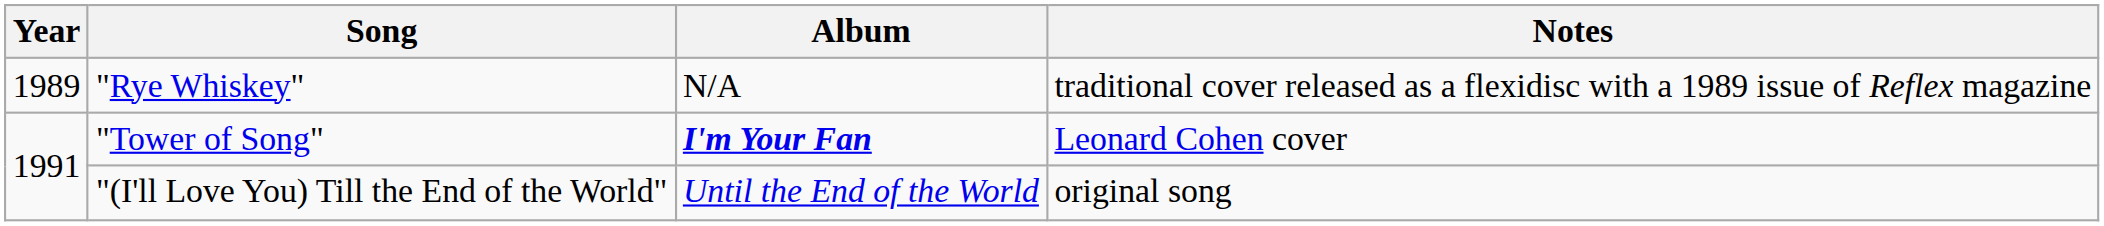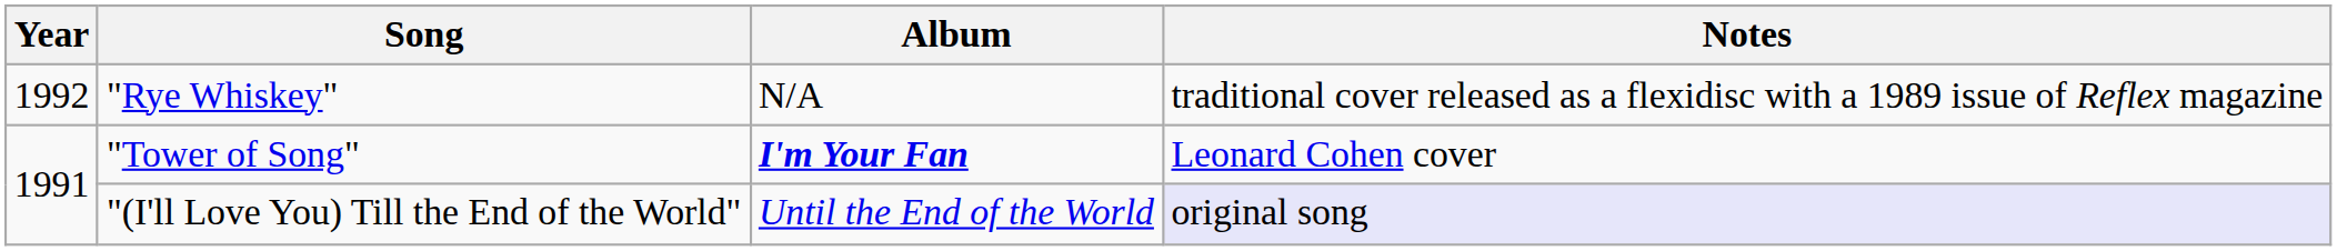 <table class="wikitable">
 <tr>
 <th>Year</th>
 <th>Song</th>
 <th>Album</th>
 <th>Notes</th>
 </tr>
 <tr>
-<td>1989</td>
+<td>1992</td>
 <td>"<a href='#'>Rye Whiskey</a>"</td>
 <td>N/A</td>
 <td>traditional cover released as a flexidisc with a 1989 issue of <em>Reflex</em> magazine</td>
 </tr>
 <tr>
 <td rowspan="2">1991</td>
 <td>"<a href='#'>Tower of Song</a>"</td>
 <td><strong><em><a href='#'>I'm Your Fan</a></em></strong></td>
 <td><a href='#'>Leonard Cohen</a> cover</td>
 </tr>
 <tr>
 <td>"(I'll Love You) Till the End of the World"</td>
 <td><em><a href='#'>Until the End of the World</a></em></td>
-<td>original song</td>
+<td style="background: lavender;">original song</td>
 </tr>
 </table>
